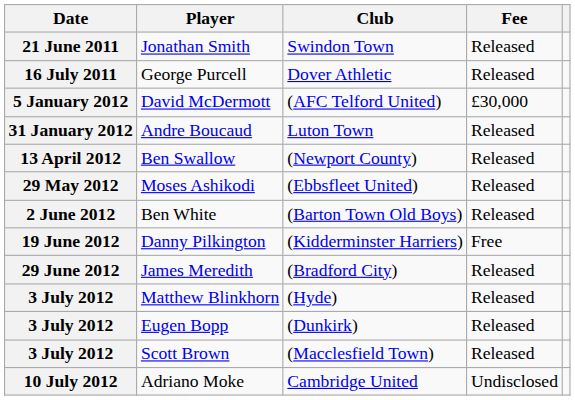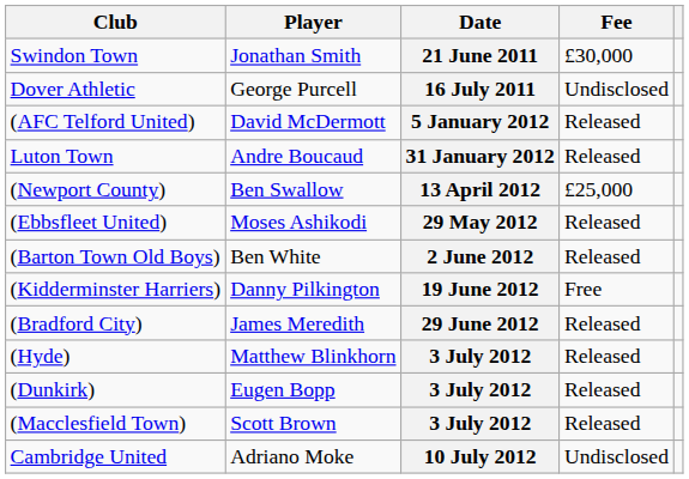 <table class="wikitable plainrowheaders">
 <tr>
+<th scope=col>Club</th>
+<th scope=col>Player</th>
 <th scope=col>Date</th>
-<th scope=col>Player</th>
-<th scope=col>Club</th>
 <th scope=col>Fee</th>
 <th scope=col class=unsortable></th>
 </tr>
 <tr>
+<td><a href='#'>Swindon Town</a></td>
+<td><a href='#'>Jonathan Smith</a></td>
 <th scope=row>21 June 2011</th>
-<td><a href='#'>Jonathan Smith</a></td>
-<td><a href='#'>Swindon Town</a></td>
+<td>£30,000</td>
+<td style="text-align:center;"></td>
+</tr>
+<tr>
+<td><a href='#'>Dover Athletic</a></td>
+<td>George Purcell</td>
+<th scope=row>16 July 2011</th>
+<td>Undisclosed</td>
+<td style="text-align:center;"></td>
+</tr>
+<tr>
+<td>(<a href='#'>AFC Telford United</a>)</td>
+<td><a href='#'>David McDermott</a></td>
+<th scope=row>5 January 2012</th>
 <td>Released</td>
 <td style="text-align:center;"></td>
 </tr>
 <tr>
-<th scope=row>16 July 2011</th>
-<td>George Purcell</td>
-<td><a href='#'>Dover Athletic</a></td>
+<td><a href='#'>Luton Town</a></td>
+<td><a href='#'>Andre Boucaud</a></td>
+<th scope=row>31 January 2012</th>
 <td>Released</td>
 <td style="text-align:center;"></td>
 </tr>
 <tr>
-<th scope=row>5 January 2012</th>
-<td><a href='#'>David McDermott</a></td>
-<td>(<a href='#'>AFC Telford United</a>)</td>
-<td>£30,000</td>
+<td>(<a href='#'>Newport County</a>)</td>
+<td><a href='#'>Ben Swallow</a></td>
+<th scope=row>13 April 2012</th>
+<td>£25,000</td>
 <td style="text-align:center;"></td>
 </tr>
 <tr>
-<th scope=row>31 January 2012</th>
-<td><a href='#'>Andre Boucaud</a></td>
-<td><a href='#'>Luton Town</a></td>
+<td>(<a href='#'>Ebbsfleet United</a>)</td>
+<td><a href='#'>Moses Ashikodi</a></td>
+<th scope=row>29 May 2012</th>
 <td>Released</td>
 <td style="text-align:center;"></td>
 </tr>
 <tr>
-<th scope=row>13 April 2012</th>
-<td><a href='#'>Ben Swallow</a></td>
-<td>(<a href='#'>Newport County</a>)</td>
+<td>(<a href='#'>Barton Town Old Boys</a>)</td>
+<td>Ben White</td>
+<th scope=row>2 June 2012</th>
 <td>Released</td>
 <td style="text-align:center;"></td>
 </tr>
 <tr>
-<th scope=row>29 May 2012</th>
-<td><a href='#'>Moses Ashikodi</a></td>
-<td>(<a href='#'>Ebbsfleet United</a>)</td>
+<td>(<a href='#'>Kidderminster Harriers</a>)</td>
+<td><a href='#'>Danny Pilkington</a></td>
+<th scope=row>19 June 2012</th>
+<td>Free</td>
+<td style="text-align:center;"></td>
+</tr>
+<tr>
+<td>(<a href='#'>Bradford City</a>)</td>
+<td><a href='#'>James Meredith</a></td>
+<th scope=row>29 June 2012</th>
 <td>Released</td>
 <td style="text-align:center;"></td>
 </tr>
 <tr>
-<th scope=row>2 June 2012</th>
-<td>Ben White</td>
-<td>(<a href='#'>Barton Town Old Boys</a>)</td>
+<td>(<a href='#'>Hyde</a>)</td>
+<td><a href='#'>Matthew Blinkhorn</a></td>
+<th scope=row>3 July 2012</th>
 <td>Released</td>
 <td style="text-align:center;"></td>
 </tr>
 <tr>
-<th scope=row>19 June 2012</th>
-<td><a href='#'>Danny Pilkington</a></td>
-<td>(<a href='#'>Kidderminster Harriers</a>)</td>
-<td>Free</td>
-<td style="text-align:center;"></td>
-</tr>
-<tr>
-<th scope=row>29 June 2012</th>
-<td><a href='#'>James Meredith</a></td>
-<td>(<a href='#'>Bradford City</a>)</td>
+<td>(<a href='#'>Dunkirk</a>)</td>
+<td><a href='#'>Eugen Bopp</a></td>
+<th scope=row>3 July 2012</th>
 <td>Released</td>
 <td style="text-align:center;"></td>
 </tr>
 <tr>
+<td>(<a href='#'>Macclesfield Town</a>)</td>
+<td><a href='#'>Scott Brown</a></td>
 <th scope=row>3 July 2012</th>
-<td><a href='#'>Matthew Blinkhorn</a></td>
-<td>(<a href='#'>Hyde</a>)</td>
 <td>Released</td>
 <td style="text-align:center;"></td>
 </tr>
 <tr>
-<th scope=row>3 July 2012</th>
-<td><a href='#'>Eugen Bopp</a></td>
-<td>(<a href='#'>Dunkirk</a>)</td>
-<td>Released</td>
-<td style="text-align:center;"></td>
-</tr>
-<tr>
-<th scope=row>3 July 2012</th>
-<td><a href='#'>Scott Brown</a></td>
-<td>(<a href='#'>Macclesfield Town</a>)</td>
-<td>Released</td>
-<td style="text-align:center;"></td>
-</tr>
-<tr>
+<td><a href='#'>Cambridge United</a></td>
+<td>Adriano Moke</td>
 <th scope=row>10 July 2012</th>
-<td>Adriano Moke</td>
-<td><a href='#'>Cambridge United</a></td>
 <td>Undisclosed</td>
 <td style="text-align:center;"></td>
 </tr>
 </table>
